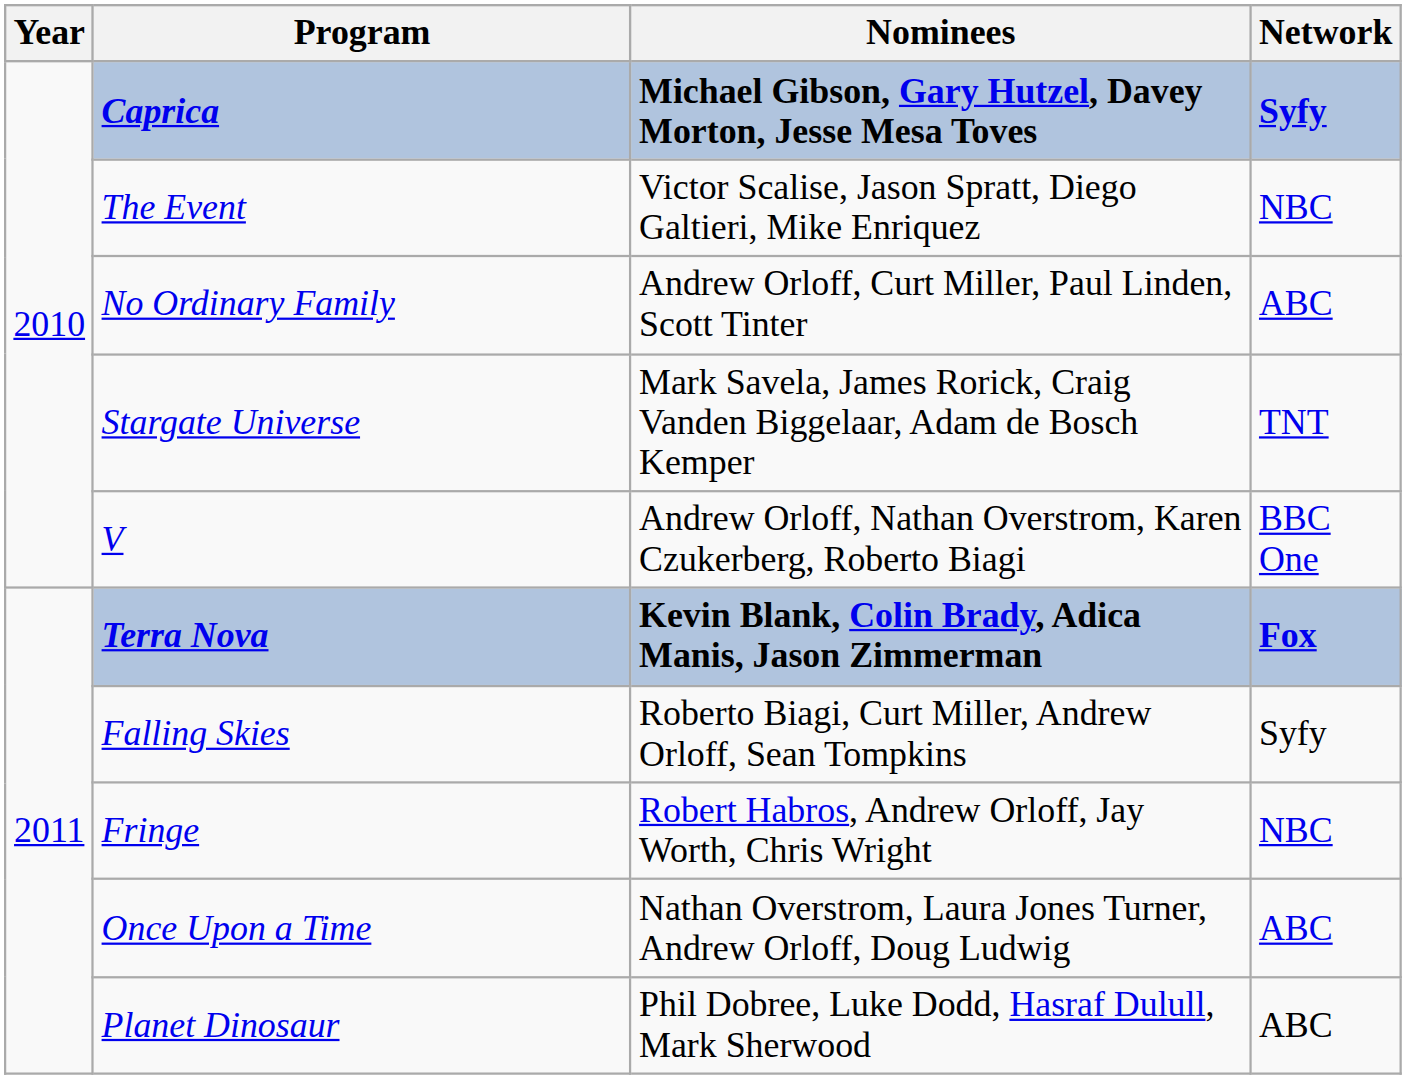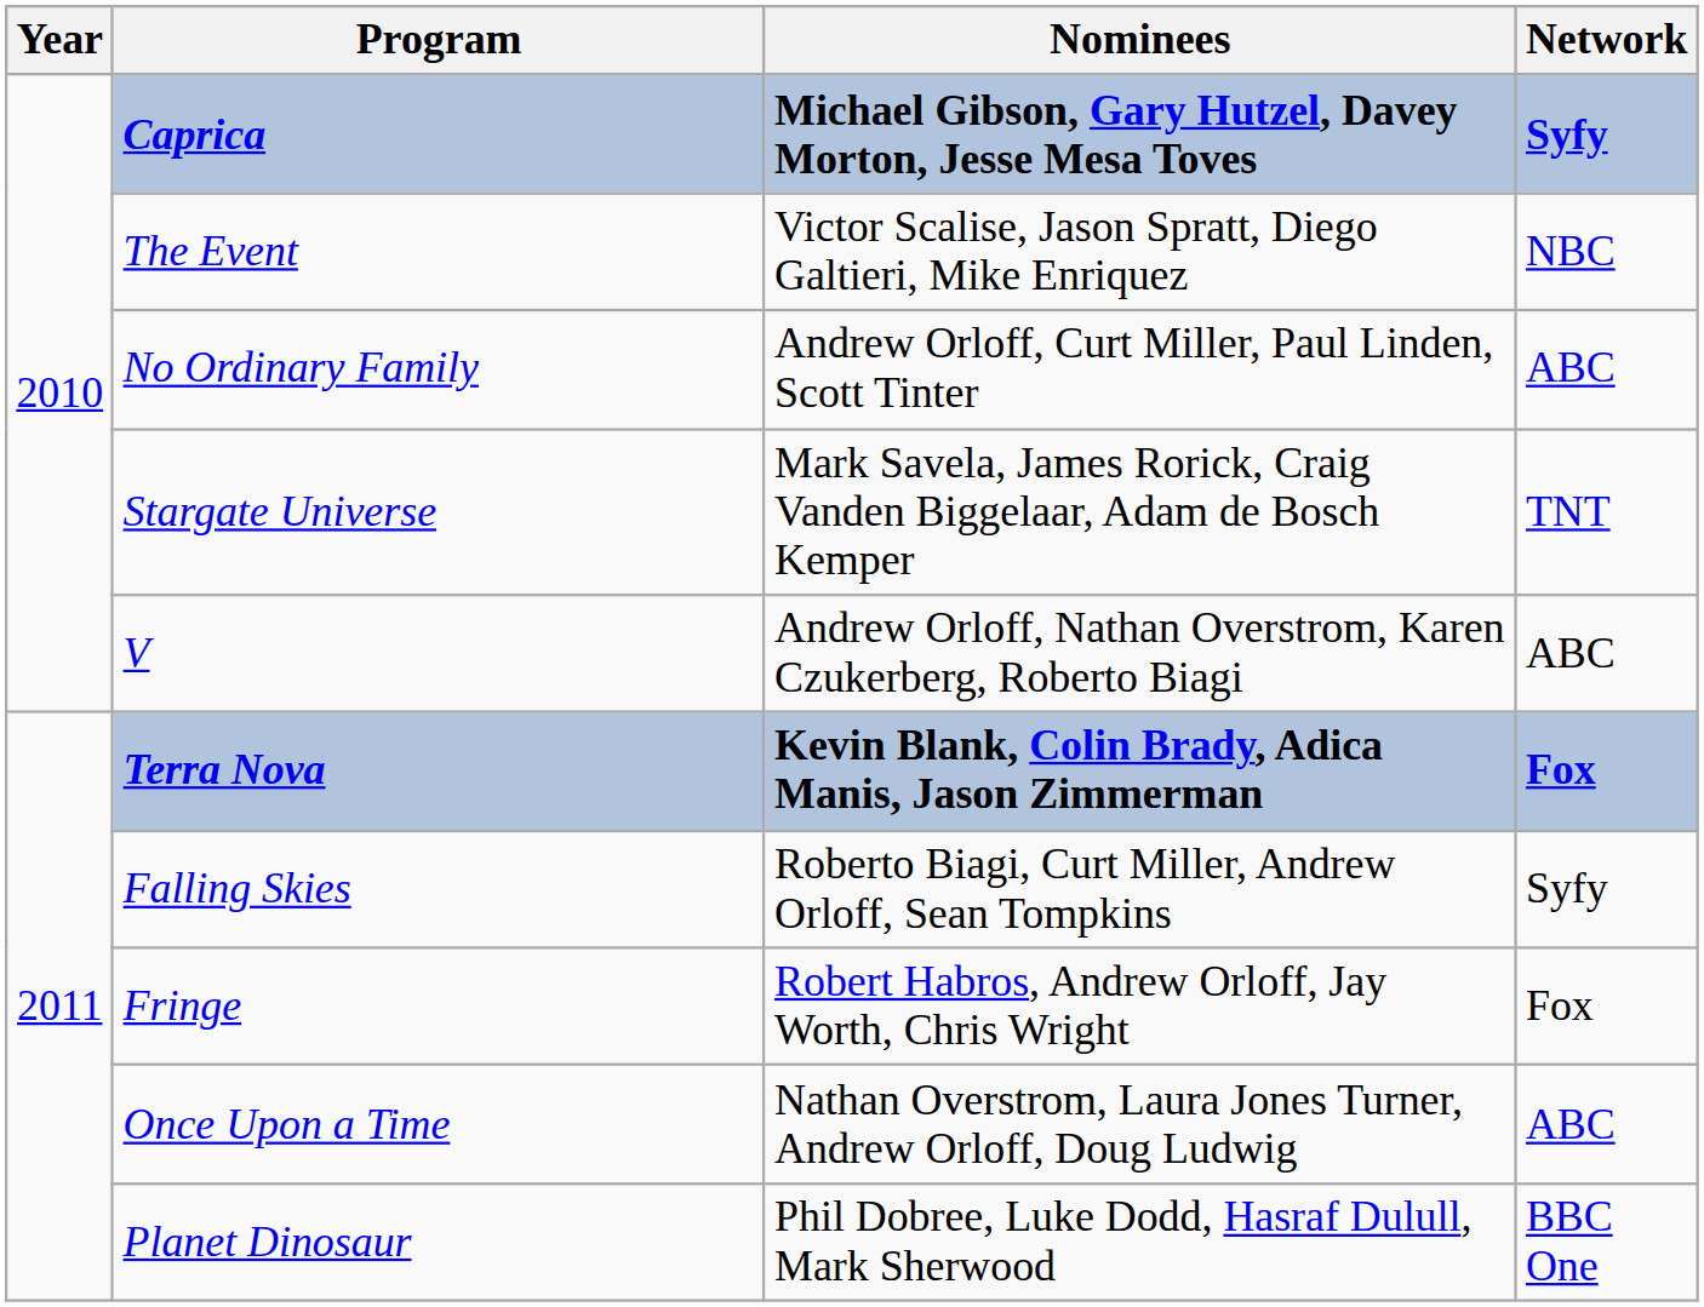 <table class="wikitable" style="width:100%">
 <tr bgcolor="#bebebe">
 <th width="5%">Year</th>
 <th width="40%">Program</th>
 <th width="46%">Nominees</th>
 <th width="8%">Network</th>
 </tr>
 <tr>
 <td rowspan="5" style="text-align:center;"><a href='#'>2010</a><br></td>
 <td style="background:#B0C4DE;"><strong><em><a href='#'>Caprica</a></em></strong></td>
 <td style="background:#B0C4DE;"><strong>Michael Gibson, <a href='#'>Gary Hutzel</a>, Davey Morton, Jesse Mesa Toves</strong></td>
 <td style="background:#B0C4DE;"><strong><a href='#'>Syfy</a></strong></td>
 </tr>
 <tr>
 <td><em><a href='#'>The Event</a></em></td>
 <td>Victor Scalise, Jason Spratt, Diego Galtieri, Mike Enriquez</td>
 <td><a href='#'>NBC</a></td>
 </tr>
 <tr>
 <td><em><a href='#'>No Ordinary Family</a></em></td>
 <td>Andrew Orloff, Curt Miller, Paul Linden, Scott Tinter</td>
 <td><a href='#'>ABC</a></td>
 </tr>
 <tr>
 <td><em><a href='#'>Stargate Universe</a></em></td>
 <td>Mark Savela, James Rorick, Craig Vanden Biggelaar, Adam de Bosch Kemper</td>
 <td><a href='#'>TNT</a></td>
 </tr>
 <tr>
 <td><em><a href='#'>V</a></em></td>
 <td>Andrew Orloff, Nathan Overstrom, Karen Czukerberg, Roberto Biagi</td>
-<td><a href='#'>BBC One</a></td>
+<td>ABC</td>
 </tr>
 <tr>
 <td rowspan="5" style="text-align:center;"><a href='#'>2011</a><br></td>
 <td style="background:#B0C4DE;"><strong><em><a href='#'>Terra Nova</a></em></strong></td>
 <td style="background:#B0C4DE;"><strong>Kevin Blank, <a href='#'>Colin Brady</a>, Adica Manis, Jason Zimmerman</strong></td>
 <td style="background:#B0C4DE;"><strong><a href='#'>Fox</a></strong></td>
 </tr>
 <tr>
 <td><em><a href='#'>Falling Skies</a></em></td>
 <td>Roberto Biagi, Curt Miller, Andrew Orloff, Sean Tompkins</td>
 <td>Syfy</td>
 </tr>
 <tr>
 <td><em><a href='#'>Fringe</a></em></td>
 <td><a href='#'>Robert Habros</a>, Andrew Orloff, Jay Worth, Chris Wright</td>
-<td><a href='#'>NBC</a></td>
+<td>Fox</td>
 </tr>
 <tr>
 <td><em><a href='#'>Once Upon a Time</a></em></td>
 <td>Nathan Overstrom, Laura Jones Turner, Andrew Orloff, Doug Ludwig</td>
 <td><a href='#'>ABC</a></td>
 </tr>
 <tr>
 <td><em><a href='#'>Planet Dinosaur</a></em></td>
 <td>Phil Dobree, Luke Dodd, <a href='#'>Hasraf Dulull</a>, Mark Sherwood</td>
-<td>ABC</td>
+<td><a href='#'>BBC One</a></td>
 </tr>
 </table>
